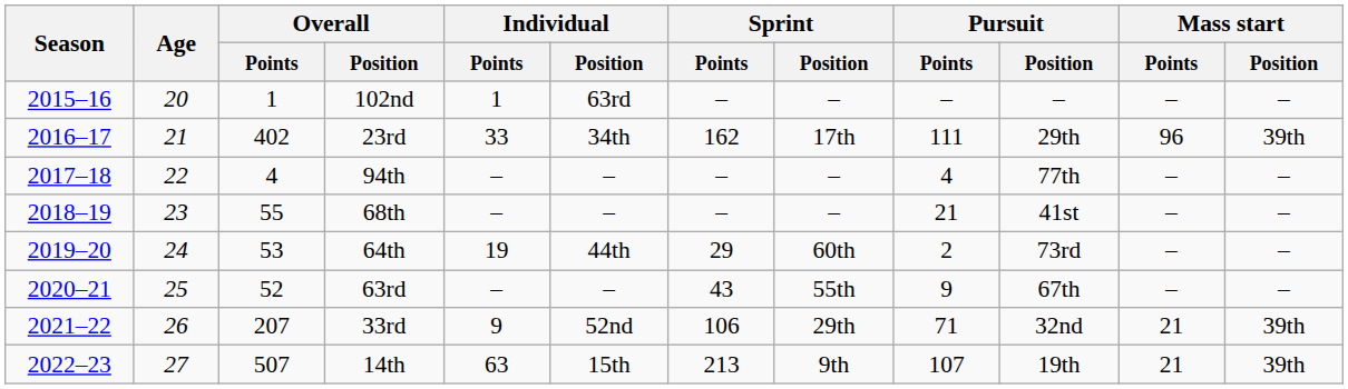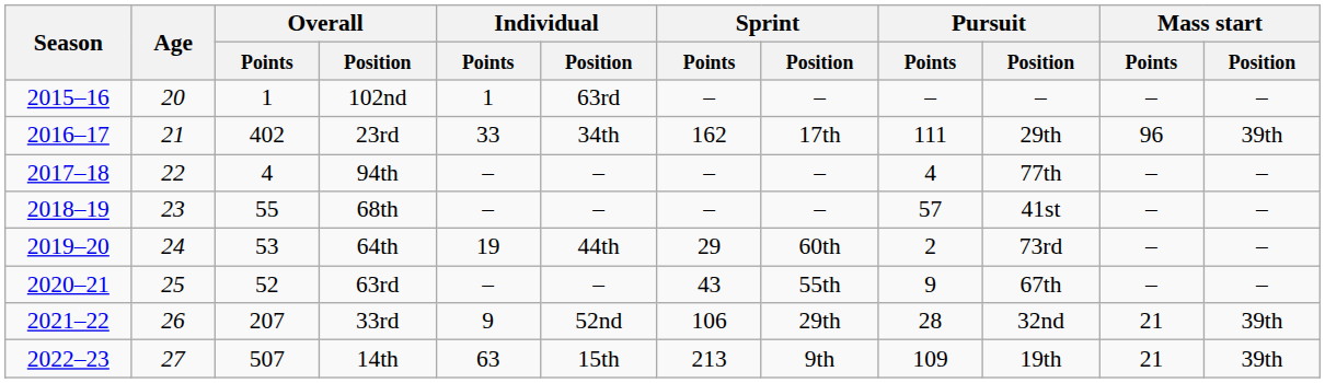 <table class="wikitable" width="71%" style="text-align:center;">
 <tr>
 <th rowspan="2" style="width:6%;">Season</th>
 <th rowspan="2" style="width:4%;">Age</th>
 <th colspan="2">Overall</th>
 <th colspan="2">Individual</th>
 <th colspan="2">Sprint</th>
 <th colspan="2">Pursuit</th>
 <th colspan="2">Mass start</th>
 </tr>
 <tr class="hintergrundfarbe5">
 <th style="width:5%;"><small>Points</small></th>
 <th style="width:5%;"><small>Position</small></th>
 <th style="width:5%;"><small>Points</small></th>
 <th style="width:5%;"><small>Position</small></th>
 <th style="width:5%;"><small>Points</small></th>
 <th style="width:5%;"><small>Position</small></th>
 <th style="width:5%;"><small>Points</small></th>
 <th style="width:5%;"><small>Position</small></th>
 <th style="width:5%;"><small>Points</small></th>
 <th style="width:5%;"><small>Position</small></th>
 </tr>
 <tr>
 <td><a href='#'>2015–16</a></td>
 <td><em>20</em></td>
 <td>1</td>
 <td>102nd</td>
 <td>1</td>
 <td>63rd</td>
 <td>–</td>
 <td>–</td>
 <td>–</td>
 <td>–</td>
 <td>–</td>
 <td>–</td>
 </tr>
 <tr>
 <td><a href='#'>2016–17</a></td>
 <td><em>21</em></td>
 <td>402</td>
 <td>23rd</td>
 <td>33</td>
 <td>34th</td>
 <td>162</td>
 <td>17th</td>
 <td>111</td>
 <td>29th</td>
 <td>96</td>
 <td>39th</td>
 </tr>
 <tr>
 <td><a href='#'>2017–18</a></td>
 <td><em>22</em></td>
 <td>4</td>
 <td>94th</td>
 <td>–</td>
 <td>–</td>
 <td>–</td>
 <td>–</td>
 <td>4</td>
 <td>77th</td>
 <td>–</td>
 <td>–</td>
 </tr>
 <tr>
 <td><a href='#'>2018–19</a></td>
 <td><em>23</em></td>
 <td>55</td>
 <td>68th</td>
 <td>–</td>
 <td>–</td>
 <td>–</td>
 <td>–</td>
-<td>21</td>
+<td>57</td>
 <td>41st</td>
 <td>–</td>
 <td>–</td>
 </tr>
 <tr>
 <td><a href='#'>2019–20</a></td>
 <td><em>24</em></td>
 <td>53</td>
 <td>64th</td>
 <td>19</td>
 <td>44th</td>
 <td>29</td>
 <td>60th</td>
 <td>2</td>
 <td>73rd</td>
 <td>–</td>
 <td>–</td>
 </tr>
 <tr>
 <td><a href='#'>2020–21</a></td>
 <td><em>25</em></td>
 <td>52</td>
 <td>63rd</td>
 <td>–</td>
 <td>–</td>
 <td>43</td>
 <td>55th</td>
 <td>9</td>
 <td>67th</td>
 <td>–</td>
 <td>–</td>
 </tr>
 <tr>
 <td><a href='#'>2021–22</a></td>
 <td><em>26</em></td>
 <td>207</td>
 <td>33rd</td>
 <td>9</td>
 <td>52nd</td>
 <td>106</td>
 <td>29th</td>
-<td>71</td>
+<td>28</td>
 <td>32nd</td>
 <td>21</td>
 <td>39th</td>
 </tr>
 <tr>
 <td><a href='#'>2022–23</a></td>
 <td><em>27</em></td>
 <td>507</td>
 <td>14th</td>
 <td>63</td>
 <td>15th</td>
 <td>213</td>
 <td>9th</td>
-<td>107</td>
+<td>109</td>
 <td>19th</td>
 <td>21</td>
 <td>39th</td>
 </tr>
 </table>
